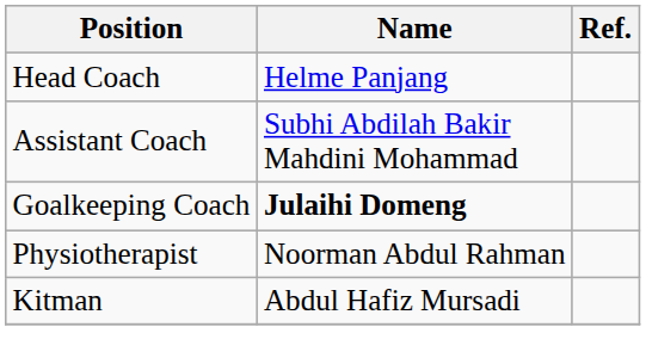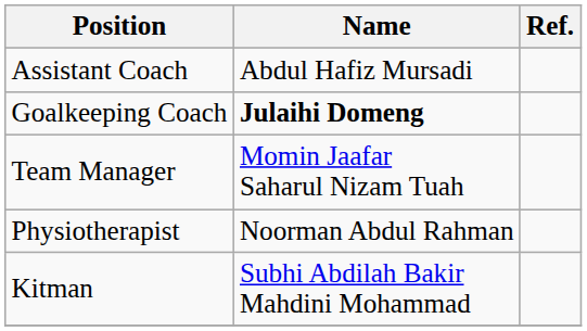 <table class="wikitable">
 <tr>
 <th>Position</th>
 <th>Name</th>
 <th>Ref.</th>
 </tr>
 <tr>
-<td>Head Coach</td>
-<td> <a href='#'>Helme Panjang</a></td>
-<td></td>
-</tr>
-<tr>
 <td>Assistant Coach</td>
-<td> <a href='#'>Subhi Abdilah Bakir</a><br>  Mahdini Mohammad</td>
+<td> Abdul Hafiz Mursadi</td>
 <td></td>
 </tr>
 <tr>
 <td>Goalkeeping Coach</td>
 <td><strong> Julaihi Domeng</strong></td>
+<td></td>
+</tr>
+<tr>
+<td>Team Manager</td>
+<td> <a href='#'>Momin Jaafar</a><br>  Saharul Nizam Tuah</td>
 <td></td>
 </tr>
 <tr>
 <td>Physiotherapist</td>
 <td> Noorman Abdul Rahman</td>
 <td></td>
 </tr>
 <tr>
 <td>Kitman</td>
-<td> Abdul Hafiz Mursadi</td>
+<td> <a href='#'>Subhi Abdilah Bakir</a><br>  Mahdini Mohammad</td>
 <td></td>
 </tr>
 <tr>
 </tr>
 </table>
